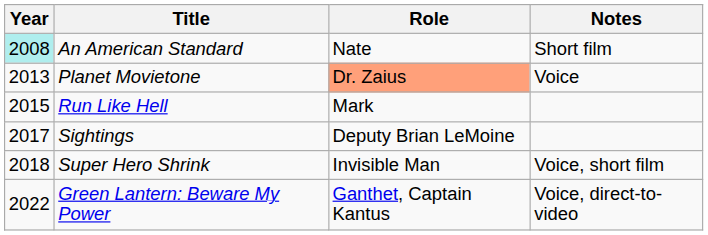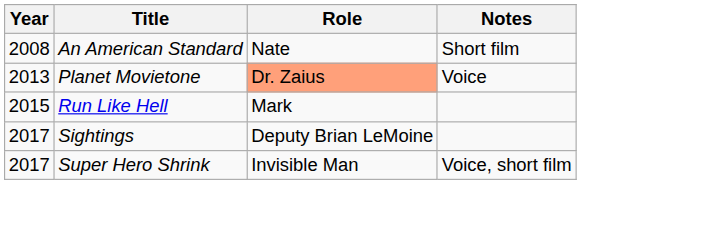 <table class="wikitable sortable">
 <tr>
 <th>Year</th>
 <th>Title</th>
 <th>Role</th>
 <th class="unsortable">Notes</th>
 </tr>
 <tr>
-<td style="background: paleturquoise;">2008</td>
+<td>2008</td>
 <td><em>An American Standard</em></td>
 <td>Nate</td>
 <td>Short film</td>
 </tr>
 <tr>
 <td>2013</td>
 <td><em>Planet Movietone</em></td>
 <td style="background: lightsalmon;">Dr. Zaius</td>
 <td>Voice</td>
 </tr>
 <tr>
 <td>2015</td>
 <td><em><a href='#'>Run Like Hell</a></em></td>
 <td>Mark</td>
 <td></td>
 </tr>
 <tr>
 <td>2017</td>
 <td><em>Sightings</em></td>
 <td>Deputy Brian LeMoine</td>
 <td></td>
 </tr>
 <tr>
-<td>2018</td>
+<td>2017</td>
 <td><em>Super Hero Shrink</em></td>
 <td>Invisible Man</td>
 <td>Voice, short film</td>
 </tr>
-<tr>
-<td>2022</td>
-<td><em><a href='#'>Green Lantern: Beware My Power</a></em></td>
-<td><a href='#'>Ganthet</a>, Captain Kantus</td>
-<td>Voice, direct-to-video</td>
-</tr>
 </table>
